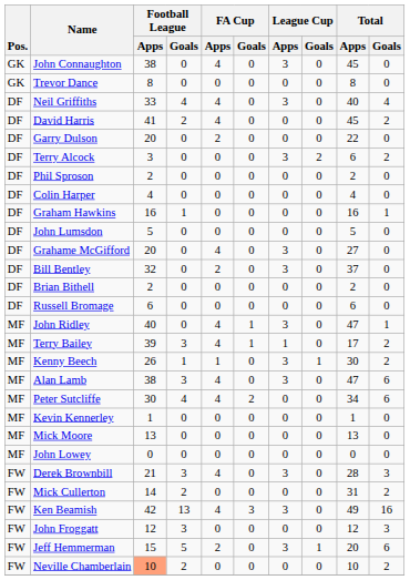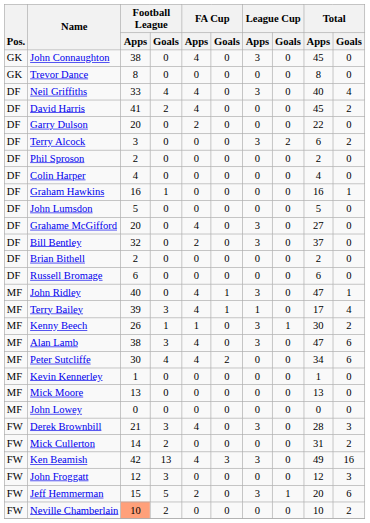 <table class="wikitable" style="text-align:center">
 <tr>
 <th rowspan="2" valign="bottom">Pos.</th>
 <th rowspan="2">Name</th>
 <th colspan="2" width="85">Football League</th>
 <th colspan="2" width="85">FA Cup</th>
 <th colspan="2" width="85">League Cup</th>
 <th colspan="2" width="85">Total</th>
 </tr>
 <tr>
 <th>Apps</th>
 <th>Goals</th>
 <th>Apps</th>
 <th>Goals</th>
 <th>Apps</th>
 <th>Goals</th>
 <th>Apps</th>
 <th>Goals</th>
 </tr>
 <tr>
 <td align="left">GK</td>
 <td align="left"> <a href='#'>John Connaughton</a></td>
 <td>38</td>
 <td>0</td>
 <td>4</td>
 <td>0</td>
 <td>3</td>
 <td>0</td>
 <td>45</td>
 <td>0</td>
 </tr>
 <tr>
 <td align="left">GK</td>
 <td align="left"> <a href='#'>Trevor Dance</a></td>
 <td>8</td>
 <td>0</td>
 <td>0</td>
 <td>0</td>
 <td>0</td>
 <td>0</td>
 <td>8</td>
 <td>0</td>
 </tr>
 <tr>
 <td align="left">DF</td>
 <td align="left"> <a href='#'>Neil Griffiths</a></td>
 <td>33</td>
 <td>4</td>
 <td>4</td>
 <td>0</td>
 <td>3</td>
 <td>0</td>
 <td>40</td>
 <td>4</td>
 </tr>
 <tr>
 <td align="left">DF</td>
 <td align="left"> <a href='#'>David Harris</a></td>
 <td>41</td>
 <td>2</td>
 <td>4</td>
 <td>0</td>
 <td>0</td>
 <td>0</td>
 <td>45</td>
 <td>2</td>
 </tr>
 <tr>
 <td align="left">DF</td>
 <td align="left"> <a href='#'>Garry Dulson</a></td>
 <td>20</td>
 <td>0</td>
 <td>2</td>
 <td>0</td>
 <td>0</td>
 <td>0</td>
 <td>22</td>
 <td>0</td>
 </tr>
 <tr>
 <td align="left">DF</td>
 <td align="left"> <a href='#'>Terry Alcock</a></td>
 <td>3</td>
 <td>0</td>
 <td>0</td>
 <td>0</td>
 <td>3</td>
 <td>2</td>
 <td>6</td>
 <td>2</td>
 </tr>
 <tr>
 <td align="left">DF</td>
 <td align="left"> <a href='#'>Phil Sproson</a></td>
 <td>2</td>
 <td>0</td>
 <td>0</td>
 <td>0</td>
 <td>0</td>
 <td>0</td>
 <td>2</td>
 <td>0</td>
 </tr>
 <tr>
 <td align="left">DF</td>
 <td align="left"> <a href='#'>Colin Harper</a></td>
 <td>4</td>
 <td>0</td>
 <td>0</td>
 <td>0</td>
 <td>0</td>
 <td>0</td>
 <td>4</td>
 <td>0</td>
 </tr>
 <tr>
 <td align="left">DF</td>
 <td align="left"> <a href='#'>Graham Hawkins</a></td>
 <td>16</td>
 <td>1</td>
 <td>0</td>
 <td>0</td>
 <td>0</td>
 <td>0</td>
 <td>16</td>
 <td>1</td>
 </tr>
 <tr>
 <td align="left">DF</td>
 <td align="left"> <a href='#'>John Lumsdon</a></td>
 <td>5</td>
 <td>0</td>
 <td>0</td>
 <td>0</td>
 <td>0</td>
 <td>0</td>
 <td>5</td>
 <td>0</td>
 </tr>
 <tr>
 <td align="left">DF</td>
 <td align="left"> <a href='#'>Grahame McGifford</a></td>
 <td>20</td>
 <td>0</td>
 <td>4</td>
 <td>0</td>
 <td>3</td>
 <td>0</td>
 <td>27</td>
 <td>0</td>
 </tr>
 <tr>
 <td align="left">DF</td>
 <td align="left"> <a href='#'>Bill Bentley</a></td>
 <td>32</td>
 <td>0</td>
 <td>2</td>
 <td>0</td>
 <td>3</td>
 <td>0</td>
 <td>37</td>
 <td>0</td>
 </tr>
 <tr>
 <td align="left">DF</td>
 <td align="left"> <a href='#'>Brian Bithell</a></td>
 <td>2</td>
 <td>0</td>
 <td>0</td>
 <td>0</td>
 <td>0</td>
 <td>0</td>
 <td>2</td>
 <td>0</td>
 </tr>
 <tr>
 <td align="left">DF</td>
 <td align="left"> <a href='#'>Russell Bromage</a></td>
 <td>6</td>
 <td>0</td>
 <td>0</td>
 <td>0</td>
 <td>0</td>
 <td>0</td>
 <td>6</td>
 <td>0</td>
 </tr>
 <tr>
 <td align="left">MF</td>
 <td align="left"> <a href='#'>John Ridley</a></td>
 <td>40</td>
 <td>0</td>
 <td>4</td>
 <td>1</td>
 <td>3</td>
 <td>0</td>
 <td>47</td>
 <td>1</td>
 </tr>
 <tr>
 <td align="left">MF</td>
 <td align="left"> <a href='#'>Terry Bailey</a></td>
 <td>39</td>
 <td>3</td>
 <td>4</td>
 <td>1</td>
 <td>1</td>
 <td>0</td>
 <td>17</td>
-<td>2</td>
+<td>4</td>
 </tr>
 <tr>
 <td align="left">MF</td>
 <td align="left"> <a href='#'>Kenny Beech</a></td>
 <td>26</td>
 <td>1</td>
 <td>1</td>
 <td>0</td>
 <td>3</td>
 <td>1</td>
 <td>30</td>
 <td>2</td>
 </tr>
 <tr>
 <td align="left">MF</td>
 <td align="left"> <a href='#'>Alan Lamb</a></td>
 <td>38</td>
 <td>3</td>
 <td>4</td>
 <td>0</td>
 <td>3</td>
 <td>0</td>
 <td>47</td>
 <td>6</td>
 </tr>
 <tr>
 <td align="left">MF</td>
 <td align="left"> <a href='#'>Peter Sutcliffe</a></td>
 <td>30</td>
 <td>4</td>
 <td>4</td>
 <td>2</td>
 <td>0</td>
 <td>0</td>
 <td>34</td>
 <td>6</td>
 </tr>
 <tr>
 <td align="left">MF</td>
 <td align="left"> <a href='#'>Kevin Kennerley</a></td>
 <td>1</td>
 <td>0</td>
 <td>0</td>
 <td>0</td>
 <td>0</td>
 <td>0</td>
 <td>1</td>
 <td>0</td>
 </tr>
 <tr>
 <td align="left">MF</td>
 <td align="left"> <a href='#'>Mick Moore</a></td>
 <td>13</td>
 <td>0</td>
 <td>0</td>
 <td>0</td>
 <td>0</td>
 <td>0</td>
 <td>13</td>
 <td>0</td>
 </tr>
 <tr>
 <td align="left">MF</td>
 <td align="left"> <a href='#'>John Lowey</a></td>
 <td>0</td>
 <td>0</td>
 <td>0</td>
 <td>0</td>
 <td>0</td>
 <td>0</td>
 <td>0</td>
 <td>0</td>
 </tr>
 <tr>
 <td align="left">FW</td>
 <td align="left"> <a href='#'>Derek Brownbill</a></td>
 <td>21</td>
 <td>3</td>
 <td>4</td>
 <td>0</td>
 <td>3</td>
 <td>0</td>
 <td>28</td>
 <td>3</td>
 </tr>
 <tr>
 <td align="left">FW</td>
 <td align="left"> <a href='#'>Mick Cullerton</a></td>
 <td>14</td>
 <td>2</td>
 <td>0</td>
 <td>0</td>
 <td>0</td>
 <td>0</td>
 <td>31</td>
 <td>2</td>
 </tr>
 <tr>
 <td align="left">FW</td>
 <td align="left"> <a href='#'>Ken Beamish</a></td>
 <td>42</td>
 <td>13</td>
 <td>4</td>
 <td>3</td>
 <td>3</td>
 <td>0</td>
 <td>49</td>
 <td>16</td>
 </tr>
 <tr>
 <td align="left">FW</td>
 <td align="left"> <a href='#'>John Froggatt</a></td>
 <td>12</td>
 <td>3</td>
 <td>0</td>
 <td>0</td>
 <td>0</td>
 <td>0</td>
 <td>12</td>
 <td>3</td>
 </tr>
 <tr>
 <td align="left">FW</td>
 <td align="left"> <a href='#'>Jeff Hemmerman</a></td>
 <td>15</td>
 <td>5</td>
 <td>2</td>
 <td>0</td>
 <td>3</td>
 <td>1</td>
 <td>20</td>
 <td>6</td>
 </tr>
 <tr>
 <td align="left">FW</td>
 <td align="left"> <a href='#'>Neville Chamberlain</a></td>
 <td style="background: lightsalmon;">10</td>
 <td>2</td>
 <td>0</td>
 <td>0</td>
 <td>0</td>
 <td>0</td>
 <td>10</td>
 <td>2</td>
 </tr>
 <tr>
 </tr>
 </table>
